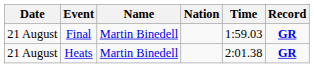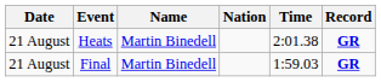 <table class="wikitable" style=text-align:center>
 <tr>
 <th>Date</th>
 <th>Event</th>
 <th>Name</th>
 <th>Nation</th>
 <th>Time</th>
 <th>Record</th>
 </tr>
 <tr>
 <td>21 August</td>
+<td><a href='#'>Heats</a></td>
+<td><a href='#'>Martin Binedell</a></td>
+<td align=left></td>
+<td>2:01.38</td>
+<td><strong><a href='#'>GR</a></strong></td>
+</tr>
+<tr>
+<td>21 August</td>
 <td><a href='#'>Final</a></td>
 <td><a href='#'>Martin Binedell</a></td>
 <td align=left></td>
 <td>1:59.03</td>
 <td><strong><a href='#'>GR</a></strong></td>
 </tr>
-<tr>
-<td>21 August</td>
-<td><a href='#'>Heats</a></td>
-<td><a href='#'>Martin Binedell</a></td>
-<td align=left></td>
-<td>2:01.38</td>
-<td><strong><a href='#'>GR</a></strong></td>
-</tr>
 </table>
